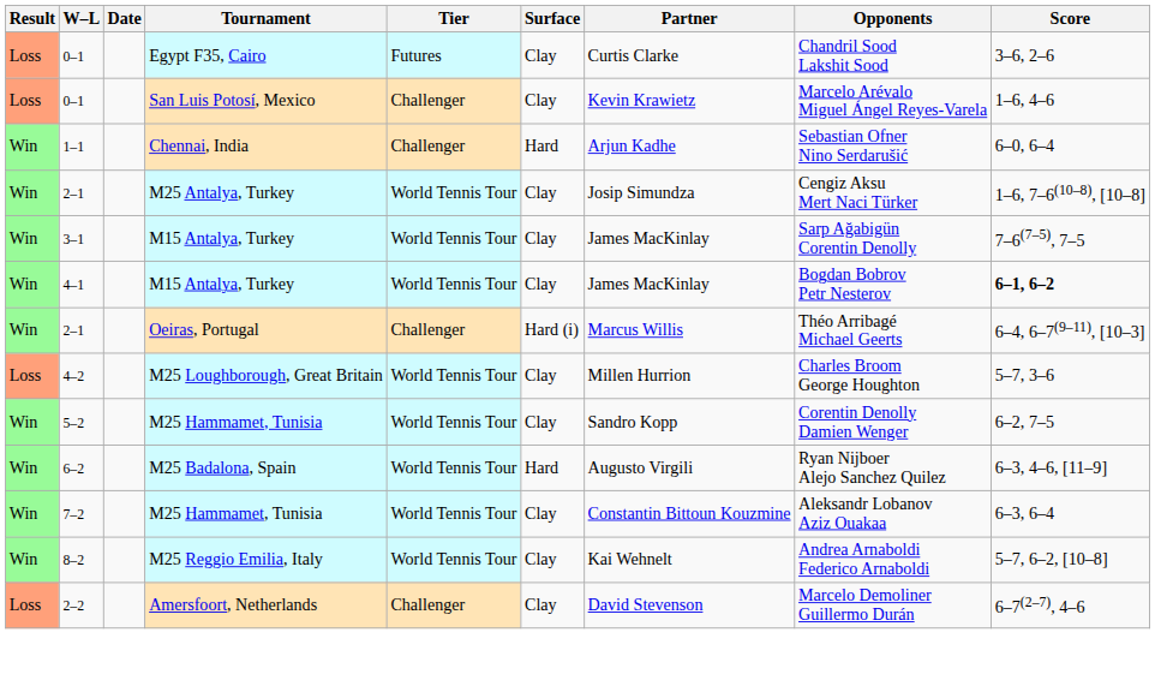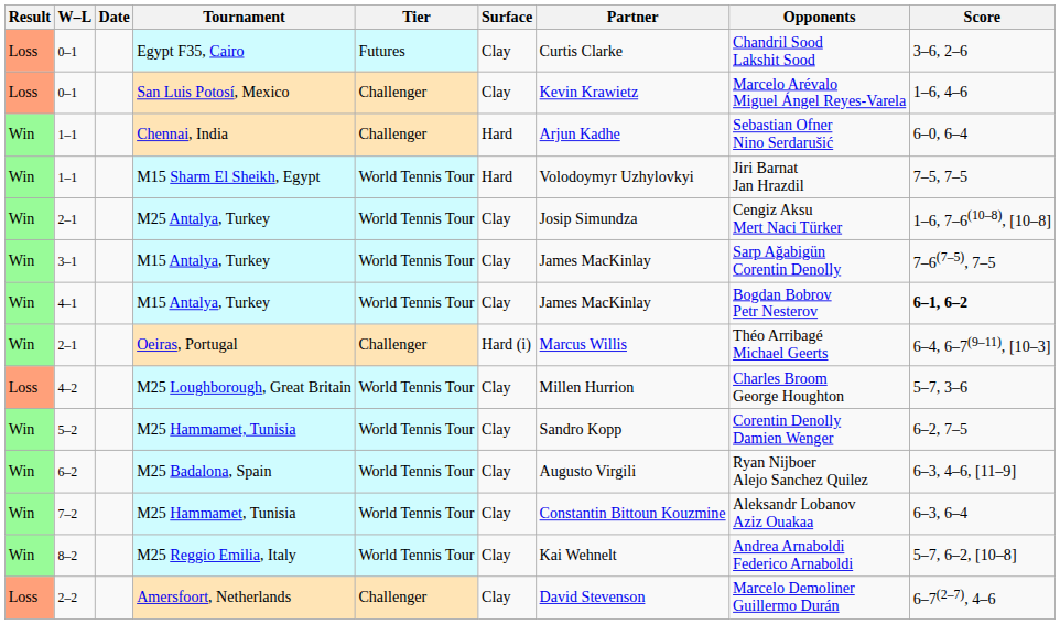 <table class="sortable wikitable">
 <tr>
 <th>Result</th>
 <th class="unsortable">W–L</th>
 <th>Date</th>
 <th>Tournament</th>
 <th>Tier</th>
 <th>Surface</th>
 <th>Partner</th>
 <th>Opponents</th>
 <th class="unsortable">Score</th>
 </tr>
 <tr>
 <td bgcolor=FFA07A>Loss</td>
 <td><small>0–1</small></td>
 <td></td>
 <td style="background:#cffcff;">Egypt F35, <a href='#'>Cairo</a></td>
 <td style="background:#cffcff;">Futures</td>
 <td>Clay</td>
 <td> Curtis Clarke</td>
 <td> <a href='#'>Chandril Sood</a><br> <a href='#'>Lakshit Sood</a></td>
 <td>3–6, 2–6</td>
 </tr>
 <tr>
 <td bgcolor=FFA07A>Loss</td>
 <td><small>0–1</small></td>
 <td><a href='#'></a></td>
 <td bgcolor=moccasin><a href='#'>San Luis Potosí</a>, Mexico</td>
 <td bgcolor=moccasin>Challenger</td>
 <td>Clay</td>
 <td> <a href='#'>Kevin Krawietz</a></td>
 <td> <a href='#'>Marcelo Arévalo</a><br> <a href='#'>Miguel Ángel Reyes-Varela</a></td>
 <td>1–6, 4–6</td>
 </tr>
 <tr>
 <td bgcolor=98FB98>Win</td>
 <td><small>1–1</small></td>
 <td><a href='#'></a></td>
 <td bgcolor=moccasin><a href='#'>Chennai</a>, India</td>
 <td bgcolor=moccasin>Challenger</td>
 <td>Hard</td>
 <td> <a href='#'>Arjun Kadhe</a></td>
 <td> <a href='#'>Sebastian Ofner</a><br> <a href='#'>Nino Serdarušić</a></td>
 <td>6–0, 6–4</td>
+</tr>
+<tr>
+<td bgcolor=98FB98>Win</td>
+<td><small>1–1</small></td>
+<td></td>
+<td style="background:#cffcff;">M15 <a href='#'>Sharm El Sheikh</a>, Egypt</td>
+<td style="background:#cffcff;">World Tennis Tour</td>
+<td>Hard</td>
+<td> Volodoymyr Uzhylovkyi</td>
+<td> Jiri Barnat <br> Jan Hrazdil</td>
+<td>7–5, 7–5</td>
 </tr>
 <tr>
 <td bgcolor=98FB98>Win</td>
 <td><small>2–1</small></td>
 <td></td>
 <td style="background:#cffcff;">M25 <a href='#'>Antalya</a>, Turkey</td>
 <td style="background:#cffcff;">World Tennis Tour</td>
 <td>Clay</td>
 <td> Josip Simundza</td>
 <td> Cengiz Aksu <br> <a href='#'>Mert Naci Türker</a></td>
 <td>1–6, 7–6<sup>(10–8)</sup>, [10–8]</td>
 </tr>
 <tr>
 <td bgcolor=98FB98>Win</td>
 <td><small>3–1</small></td>
 <td></td>
 <td style="background:#cffcff;">M15 <a href='#'>Antalya</a>, Turkey</td>
 <td style="background:#cffcff;">World Tennis Tour</td>
 <td>Clay</td>
 <td> James MacKinlay</td>
 <td> <a href='#'>Sarp Ağabigün</a> <br> <a href='#'>Corentin Denolly</a></td>
 <td>7–6<sup>(7–5)</sup>, 7–5</td>
 </tr>
 <tr>
 <td bgcolor=98FB98>Win</td>
 <td><small>4–1</small></td>
 <td></td>
 <td style="background:#cffcff;">M15 <a href='#'>Antalya</a>, Turkey</td>
 <td style="background:#cffcff;">World Tennis Tour</td>
 <td>Clay</td>
 <td> James MacKinlay</td>
 <td> <a href='#'>Bogdan Bobrov</a> <br> <a href='#'>Petr Nesterov</a></td>
 <td><strong>6–1, 6–2</strong></td>
 </tr>
 <tr>
 <td bgcolor=98FB98>Win</td>
 <td><small>2–1</small></td>
 <td><a href='#'></a></td>
 <td style="background:moccasin;"><a href='#'>Oeiras</a>, Portugal</td>
 <td style="background:moccasin;">Challenger</td>
 <td>Hard (i)</td>
 <td> <a href='#'>Marcus Willis</a></td>
 <td> Théo Arribagé<br> <a href='#'>Michael Geerts</a></td>
 <td>6–4, 6–7<sup>(9–11)</sup>, [10–3]</td>
 </tr>
 <tr>
 <td bgcolor=FFA07A>Loss</td>
 <td><small>4–2</small></td>
 <td></td>
 <td style="background:#cffcff;">M25 <a href='#'>Loughborough</a>, Great Britain</td>
 <td style="background:#cffcff;">World Tennis Tour</td>
 <td>Clay</td>
 <td> Millen Hurrion</td>
 <td> <a href='#'>Charles Broom</a> <br> George Houghton</td>
 <td>5–7, 3–6</td>
 </tr>
 <tr>
 <td bgcolor=98FB98>Win</td>
 <td><small>5–2</small></td>
 <td></td>
 <td style="background:#cffcff;">M25 <a href='#'>Hammamet, Tunisia</a></td>
 <td style="background:#cffcff;">World Tennis Tour</td>
 <td>Clay</td>
 <td> Sandro Kopp</td>
 <td> <a href='#'>Corentin Denolly</a> <br> <a href='#'>Damien Wenger</a></td>
 <td>6–2, 7–5</td>
 </tr>
 <tr>
 <td bgcolor=98FB98>Win</td>
 <td><small>6–2</small></td>
 <td></td>
 <td style="background:#cffcff;">M25 <a href='#'>Badalona</a>, Spain</td>
 <td style="background:#cffcff;">World Tennis Tour</td>
-<td>Hard</td>
+<td>Clay</td>
 <td> Augusto Virgili</td>
 <td> Ryan Nijboer <br> Alejo Sanchez Quilez</td>
 <td>6–3, 4–6, [11–9]</td>
 </tr>
 <tr>
 <td bgcolor=98FB98>Win</td>
 <td><small>7–2</small></td>
 <td></td>
 <td style="background:#cffcff;">M25 <a href='#'>Hammamet</a>, Tunisia</td>
 <td style="background:#cffcff;">World Tennis Tour</td>
 <td>Clay</td>
 <td> <a href='#'>Constantin Bittoun Kouzmine</a></td>
 <td> Aleksandr Lobanov <br> <a href='#'>Aziz Ouakaa</a></td>
 <td>6–3, 6–4</td>
 </tr>
 <tr>
 <td bgcolor=98FB98>Win</td>
 <td><small>8–2</small></td>
 <td></td>
 <td style="background:#cffcff;">M25 <a href='#'>Reggio Emilia</a>, Italy</td>
 <td style="background:#cffcff;">World Tennis Tour</td>
 <td>Clay</td>
 <td> Kai Wehnelt</td>
 <td> <a href='#'>Andrea Arnaboldi</a> <br> <a href='#'>Federico Arnaboldi</a></td>
 <td>5–7, 6–2, [10–8]</td>
 </tr>
 <tr>
 <td bgcolor=FFA07A>Loss</td>
 <td><small>2–2</small></td>
 <td><a href='#'></a></td>
 <td bgcolor=moccasin><a href='#'>Amersfoort</a>, Netherlands</td>
 <td bgcolor=moccasin>Challenger</td>
 <td>Clay</td>
 <td> <a href='#'>David Stevenson</a></td>
 <td> <a href='#'>Marcelo Demoliner</a><br> <a href='#'>Guillermo Durán</a></td>
 <td>6–7<sup>(2–7)</sup>, 4–6</td>
 </tr>
 </table>
